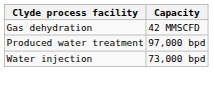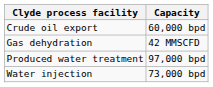 <table class="wikitable">
 <tr>
 <th>Clyde process facility</th>
 <th>Capacity</th>
+</tr>
+<tr>
+<td>Crude oil export</td>
+<td>60,000 bpd</td>
 </tr>
 <tr>
 <td>Gas dehydration</td>
 <td>42 MMSCFD</td>
 </tr>
 <tr>
 <td>Produced water treatment</td>
 <td>97,000 bpd</td>
 </tr>
 <tr>
 <td>Water injection</td>
 <td>73,000 bpd</td>
 </tr>
 </table>
